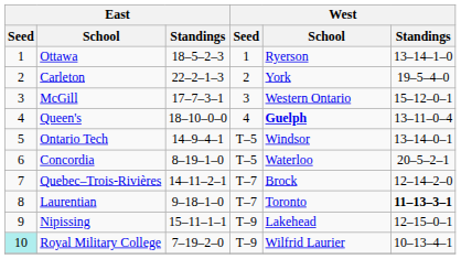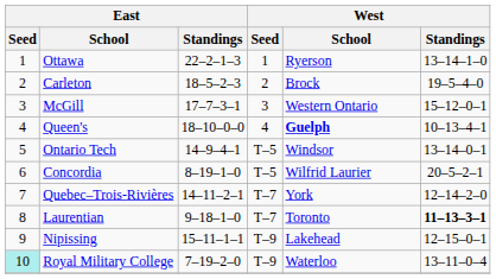 <table class="wikitable">
 <tr>
 <th colspan=3>East</th>
 <th colspan=3>West</th>
 </tr>
 <tr>
 <th>Seed</th>
 <th style="width:150px">School</th>
 <th>Standings</th>
 <th>Seed</th>
 <th style="width:150px">School</th>
 <th>Standings</th>
 </tr>
 <tr>
 <td align=center>1</td>
 <td><a href='#'>Ottawa</a></td>
-<td align=center>18–5–2–3</td>
+<td align=center>22–2–1–3</td>
 <td align=center>1</td>
 <td><a href='#'>Ryerson</a></td>
 <td align=center>13–14–1–0</td>
 </tr>
 <tr>
 <td align=center>2</td>
 <td><a href='#'>Carleton</a></td>
-<td align=center>22–2–1–3</td>
+<td align=center>18–5–2–3</td>
 <td align=center>2</td>
-<td><a href='#'>York</a></td>
+<td><a href='#'>Brock</a></td>
 <td align=center>19–5–4–0</td>
 </tr>
 <tr>
 <td align=center>3</td>
 <td><a href='#'>McGill</a></td>
 <td align=center>17–7–3–1</td>
 <td align=center>3</td>
 <td><a href='#'>Western Ontario</a></td>
 <td align=center>15–12–0–1</td>
 </tr>
 <tr>
 <td align=center>4</td>
 <td><a href='#'>Queen's</a></td>
 <td align=center>18–10–0–0</td>
 <td align=center>4</td>
 <td><strong><a href='#'>Guelph</a></strong></td>
-<td align=center>13–11–0–4</td>
+<td align=center>10–13–4–1</td>
 </tr>
 <tr>
 <td align=center>5</td>
 <td><a href='#'>Ontario Tech</a></td>
 <td align=center>14–9–4–1</td>
 <td align=center>T–5</td>
 <td><a href='#'>Windsor</a></td>
 <td align=center>13–14–0–1</td>
 </tr>
 <tr>
 <td align=center>6</td>
 <td><a href='#'>Concordia</a></td>
 <td align=center>8–19–1–0</td>
 <td align=center>T–5</td>
-<td><a href='#'>Waterloo</a></td>
+<td><a href='#'>Wilfrid Laurier</a></td>
 <td align=center>20–5–2–1</td>
 </tr>
 <tr>
 <td align=center>7</td>
 <td><a href='#'>Quebec–Trois-Rivières</a></td>
 <td align=center>14–11–2–1</td>
 <td align=center>T–7</td>
-<td><a href='#'>Brock</a></td>
+<td><a href='#'>York</a></td>
 <td align=center>12–14–2–0</td>
 </tr>
 <tr>
 <td align=center>8</td>
 <td><a href='#'>Laurentian</a></td>
 <td align=center>9–18–1–0</td>
 <td align=center>T–7</td>
 <td><a href='#'>Toronto</a></td>
 <td align=center><strong>11–13–3–1</strong></td>
 </tr>
 <tr>
 <td align=center>9</td>
 <td><a href='#'>Nipissing</a></td>
 <td align=center>15–11–1–1</td>
 <td align=center>T–9</td>
 <td><a href='#'>Lakehead</a></td>
 <td align=center>12–15–0–1</td>
 </tr>
 <tr>
 <td align=center style="background: paleturquoise;">10</td>
 <td><a href='#'>Royal Military College</a></td>
 <td align=center>7–19–2–0</td>
 <td align=center>T–9</td>
-<td><a href='#'>Wilfrid Laurier</a></td>
-<td align=center>10–13–4–1</td>
+<td><a href='#'>Waterloo</a></td>
+<td align=center>13–11–0–4</td>
 </tr>
 <tr>
 </tr>
 </table>
